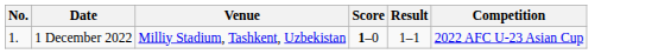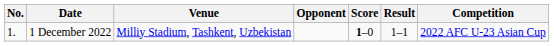 <table class="wikitable">
 <tr>
 <th>No.</th>
 <th>Date</th>
 <th>Venue</th>
+<th>Opponent</th>
 <th>Score</th>
 <th>Result</th>
 <th>Competition</th>
 </tr>
 <tr>
 <td>1.</td>
 <td>1 December 2022</td>
 <td><a href='#'>Milliy Stadium</a>, <a href='#'>Tashkent</a>, <a href='#'>Uzbekistan</a></td>
+<td></td>
 <td align=center><strong>1</strong>–0</td>
 <td align=center>1–1</td>
 <td><a href='#'>2022 AFC U-23 Asian Cup</a></td>
 </tr>
 </table>
